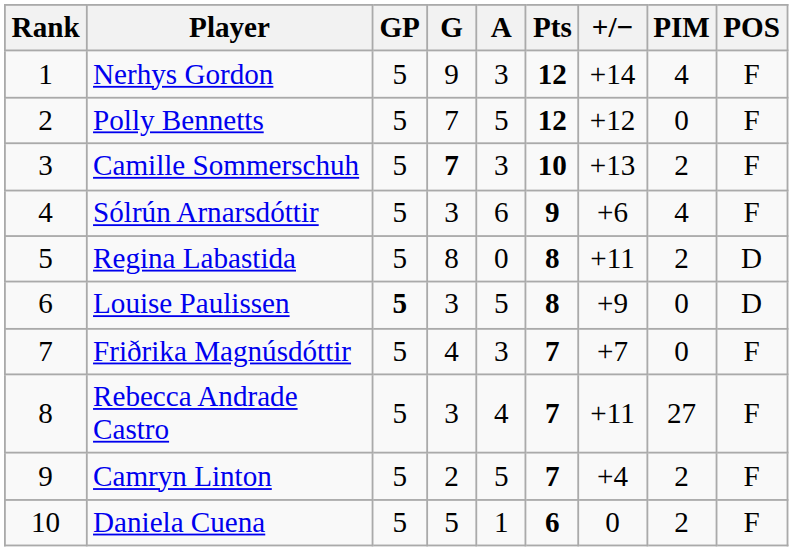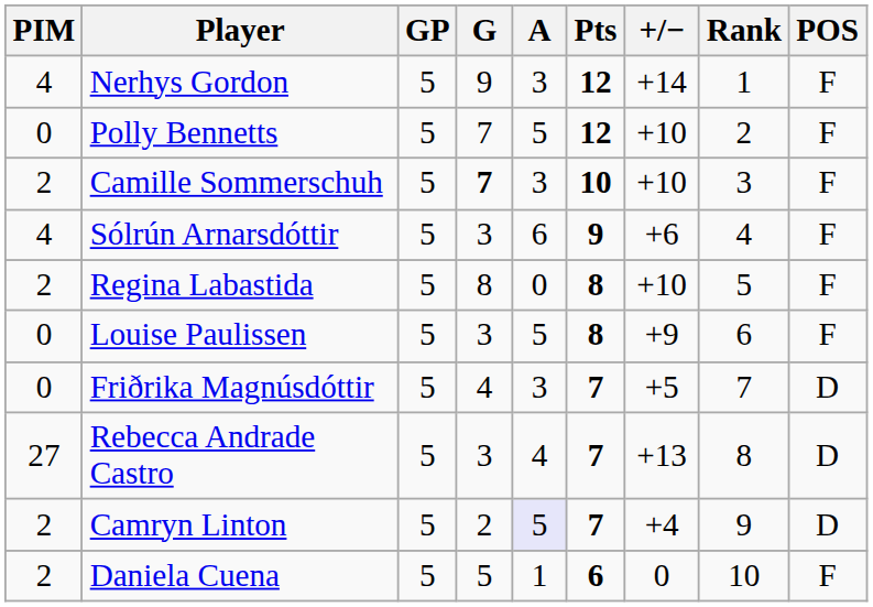 <table class="wikitable sortable" style="text-align:center;">
 <tr>
-<th width=30>Rank</th>
+<th width=30>PIM</th>
 <th width=150>Player</th>
 <th width=20>GP</th>
 <th width=20>G</th>
 <th width=20>A</th>
 <th width=20>Pts</th>
 <th width=30>+/−</th>
-<th width=30>PIM</th>
+<th width=30>Rank</th>
 <th width=30>POS</th>
 </tr>
 <tr>
-<td>1</td>
+<td>4</td>
 <td align=left> <a href='#'>Nerhys Gordon</a></td>
 <td>5</td>
 <td>9</td>
 <td>3</td>
 <td><strong>12</strong></td>
 <td>+14</td>
-<td>4</td>
+<td>1</td>
 <td>F</td>
 </tr>
 <tr>
-<td>2</td>
+<td>0</td>
 <td align=left> <a href='#'>Polly Bennetts</a></td>
 <td>5</td>
 <td>7</td>
 <td>5</td>
 <td><strong>12</strong></td>
-<td>+12</td>
-<td>0</td>
+<td>+10</td>
+<td>2</td>
 <td>F</td>
 </tr>
 <tr>
-<td>3</td>
+<td>2</td>
 <td align=left> <a href='#'>Camille Sommerschuh</a></td>
 <td>5</td>
 <td><strong>7</strong></td>
 <td>3</td>
 <td><strong>10</strong></td>
-<td>+13</td>
-<td>2</td>
+<td>+10</td>
+<td>3</td>
 <td>F</td>
 </tr>
 <tr>
 <td>4</td>
 <td align=left> <a href='#'>Sólrún Arnarsdóttir</a></td>
 <td>5</td>
 <td>3</td>
 <td>6</td>
 <td><strong>9</strong></td>
 <td>+6</td>
 <td>4</td>
 <td>F</td>
 </tr>
 <tr>
-<td>5</td>
+<td>2</td>
 <td align=left> <a href='#'>Regina Labastida</a></td>
 <td>5</td>
 <td>8</td>
 <td>0</td>
 <td><strong>8</strong></td>
-<td>+11</td>
-<td>2</td>
-<td>D</td>
+<td>+10</td>
+<td>5</td>
+<td>F</td>
 </tr>
 <tr>
-<td>6</td>
+<td>0</td>
 <td align=left> <a href='#'>Louise Paulissen</a></td>
-<td><strong>5</strong></td>
+<td>5</td>
 <td>3</td>
 <td>5</td>
 <td><strong>8</strong></td>
 <td>+9</td>
-<td>0</td>
-<td>D</td>
+<td>6</td>
+<td>F</td>
 </tr>
 <tr>
-<td>7</td>
+<td>0</td>
 <td align=left> <a href='#'>Friðrika Magnúsdóttir</a></td>
 <td>5</td>
 <td>4</td>
 <td>3</td>
 <td><strong>7</strong></td>
-<td>+7</td>
-<td>0</td>
-<td>F</td>
+<td>+5</td>
+<td>7</td>
+<td>D</td>
 </tr>
 <tr>
-<td>8</td>
+<td>27</td>
 <td align=left> <a href='#'>Rebecca Andrade Castro</a></td>
 <td>5</td>
 <td>3</td>
 <td>4</td>
 <td><strong>7</strong></td>
-<td>+11</td>
-<td>27</td>
-<td>F</td>
+<td>+13</td>
+<td>8</td>
+<td>D</td>
 </tr>
 <tr>
-<td>9</td>
+<td>2</td>
 <td align=left> <a href='#'>Camryn Linton</a></td>
 <td>5</td>
 <td>2</td>
-<td>5</td>
+<td style="background: lavender;">5</td>
 <td><strong>7</strong></td>
 <td>+4</td>
-<td>2</td>
-<td>F</td>
+<td>9</td>
+<td>D</td>
 </tr>
 <tr>
-<td>10</td>
+<td>2</td>
 <td align=left> <a href='#'>Daniela Cuena</a></td>
 <td>5</td>
 <td>5</td>
 <td>1</td>
 <td><strong>6</strong></td>
 <td>0</td>
-<td>2</td>
+<td>10</td>
 <td>F</td>
 </tr>
 </table>
